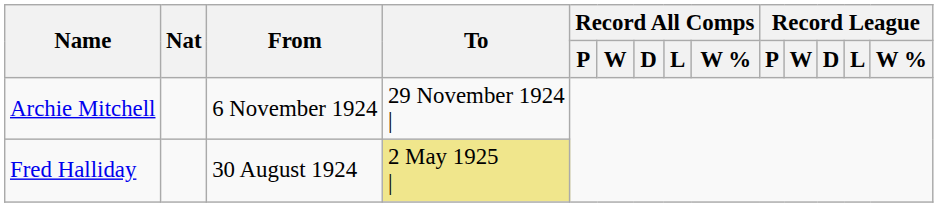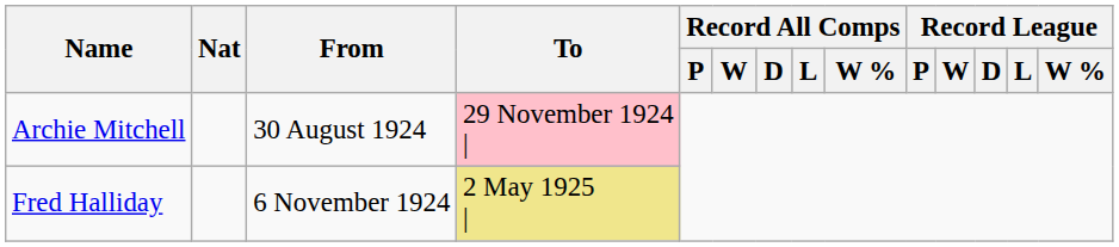 <table class="wikitable" style="text-align: center">
 <tr>
 <th rowspan="2">Name</th>
 <th rowspan="2">Nat</th>
 <th rowspan="2">From</th>
 <th rowspan="2">To</th>
 <th colspan="5">Record All Comps</th>
 <th colspan="5">Record League</th>
 </tr>
 <tr>
 <th>P</th>
 <th>W</th>
 <th>D</th>
 <th>L</th>
 <th>W %</th>
 <th>P</th>
 <th>W</th>
 <th>D</th>
 <th>L</th>
 <th>W %</th>
 </tr>
 <tr>
 <td align=left><a href='#'>Archie Mitchell</a></td>
 <td></td>
-<td align=left>6 November 1924</td>
-<td align=left>29 November 1924<br>|</td>
+<td align=left>30 August 1924</td>
+<td align=left style="background: pink;">29 November 1924<br>|</td>
 </tr>
 <tr>
 <td align=left><a href='#'>Fred Halliday</a></td>
 <td></td>
-<td align=left>30 August 1924</td>
+<td align=left>6 November 1924</td>
 <td align=left style="background: khaki;">2 May 1925<br>|</td>
 </tr>
 </table>
